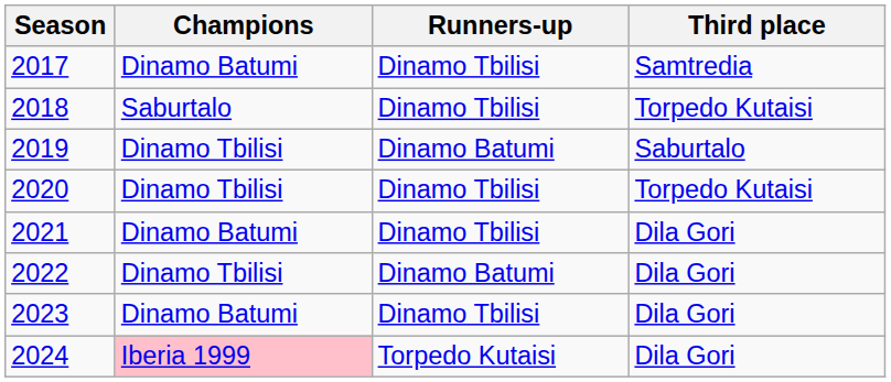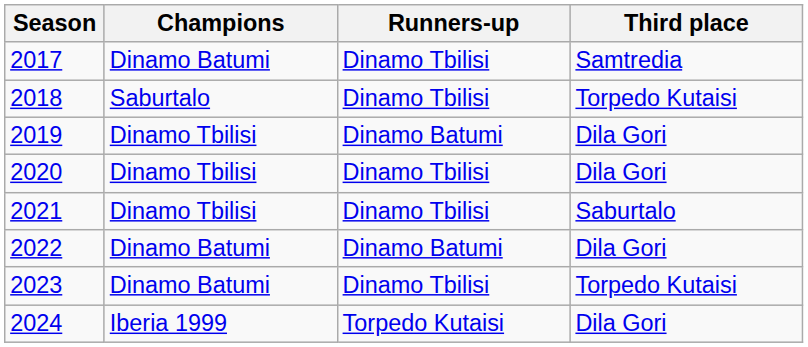 <table class="wikitable" style="font-size:99%;">
 <tr>
 <th width=60>Season</th>
 <th width=150>Champions</th>
 <th width=150>Runners-up</th>
 <th width=150>Third place</th>
 </tr>
 <tr>
 <td><a href='#'>2017</a></td>
 <td><a href='#'>Dinamo Batumi</a> </td>
 <td><a href='#'>Dinamo Tbilisi</a></td>
 <td><a href='#'>Samtredia</a></td>
 </tr>
 <tr>
 <td><a href='#'>2018</a></td>
 <td><a href='#'>Saburtalo</a> </td>
 <td><a href='#'>Dinamo Tbilisi</a></td>
 <td><a href='#'>Torpedo Kutaisi</a></td>
 </tr>
 <tr>
 <td><a href='#'>2019</a></td>
 <td><a href='#'>Dinamo Tbilisi</a> </td>
 <td><a href='#'>Dinamo Batumi</a></td>
-<td><a href='#'>Saburtalo</a></td>
+<td><a href='#'>Dila Gori</a></td>
 </tr>
 <tr>
 <td><a href='#'>2020</a></td>
 <td><a href='#'>Dinamo Tbilisi</a> </td>
 <td><a href='#'>Dinamo Tbilisi</a></td>
-<td><a href='#'>Torpedo Kutaisi</a></td>
+<td><a href='#'>Dila Gori</a></td>
 </tr>
 <tr>
 <td><a href='#'>2021</a></td>
-<td><a href='#'>Dinamo Batumi</a> </td>
+<td><a href='#'>Dinamo Tbilisi</a> </td>
 <td><a href='#'>Dinamo Tbilisi</a></td>
-<td><a href='#'>Dila Gori</a></td>
+<td><a href='#'>Saburtalo</a></td>
 </tr>
 <tr>
 <td><a href='#'>2022</a></td>
-<td><a href='#'>Dinamo Tbilisi</a> </td>
+<td><a href='#'>Dinamo Batumi</a> </td>
 <td><a href='#'>Dinamo Batumi</a></td>
 <td><a href='#'>Dila Gori</a></td>
 </tr>
 <tr>
 <td><a href='#'>2023</a></td>
 <td><a href='#'>Dinamo Batumi</a> </td>
 <td><a href='#'>Dinamo Tbilisi</a></td>
-<td><a href='#'>Dila Gori</a></td>
+<td><a href='#'>Torpedo Kutaisi</a></td>
 </tr>
 <tr>
 <td><a href='#'>2024</a></td>
-<td style="background: pink;"><a href='#'>Iberia 1999</a> </td>
+<td><a href='#'>Iberia 1999</a> </td>
 <td><a href='#'>Torpedo Kutaisi</a></td>
 <td><a href='#'>Dila Gori</a></td>
 </tr>
 </table>
